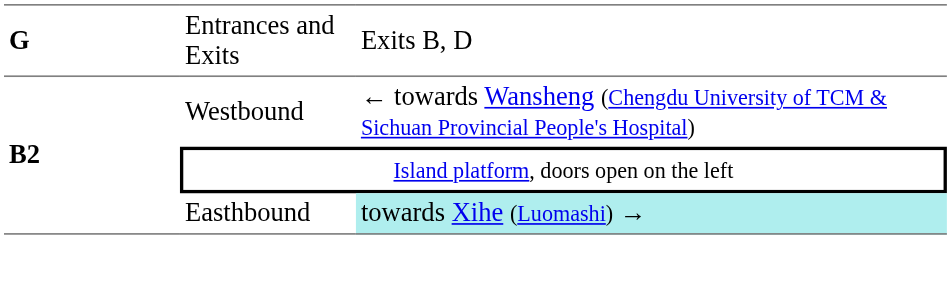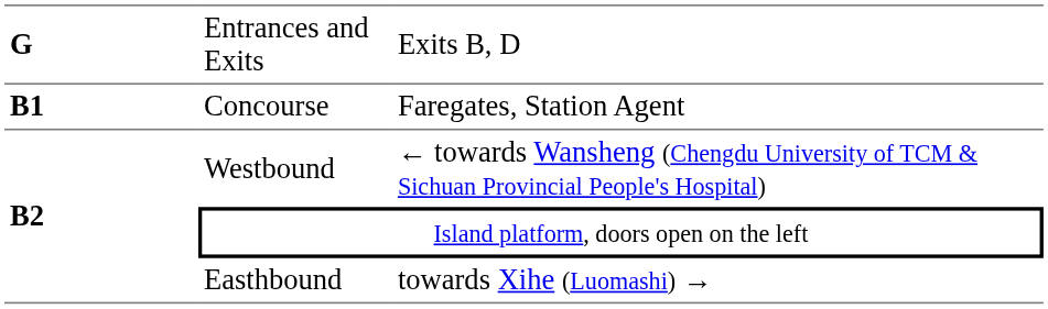 <table cellspacing=0 cellpadding=3>
 <tr>
 <td style="border-top:solid 1px gray;border-bottom:solid 1px gray;" width=100><strong>G</strong></td>
 <td style="border-top:solid 1px gray;border-bottom:solid 1px gray;" width=100>Entrances and Exits</td>
 <td style="border-top:solid 1px gray;border-bottom:solid 1px gray;" width=350>Exits B, D</td>
+</tr>
+<tr>
+<td style="border-bottom:solid 1px gray;"><strong>B1</strong></td>
+<td style="border-bottom:solid 1px gray;">Concourse</td>
+<td style="border-bottom:solid 1px gray;">Faregates, Station Agent</td>
 </tr>
 <tr>
 <td style="border-bottom:solid 1px gray;" rowspan=3><strong>B2</strong></td>
 <td>Westbound</td>
 <td>←  towards <a href='#'>Wansheng</a> <small>(<a href='#'>Chengdu University of TCM & Sichuan Provincial People's Hospital</a>)</small></td>
 </tr>
 <tr>
 <td style="border-right:solid 2px black;border-left:solid 2px black;border-top:solid 2px black;border-bottom:solid 2px black;text-align:center;" colspan=2><small><a href='#'>Island platform</a>, doors open on the left</small></td>
 </tr>
 <tr>
 <td style="border-bottom:solid 1px gray;">Easthbound</td>
-<td style="background: paleturquoise; border-bottom:solid 1px gray;">  towards <a href='#'>Xihe</a> <small>(<a href='#'>Luomashi</a>)</small> →</td>
+<td style="border-bottom:solid 1px gray;">  towards <a href='#'>Xihe</a> <small>(<a href='#'>Luomashi</a>)</small> →</td>
 </tr>
 </table>
